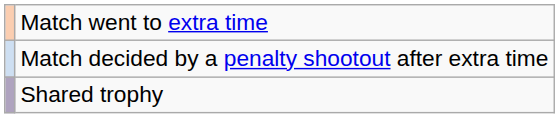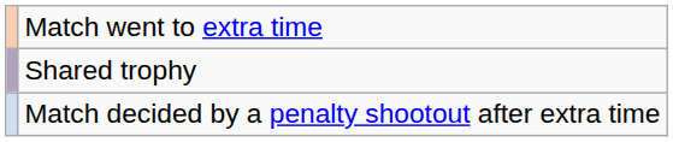 <table class="wikitable">
 <tr>
 <td style="background-color:#FBCEB1"></td>
 <td>Match went to <a href='#'>extra time</a></td>
 </tr>
 <tr>
+<td style="background-color:#afa3bf"></td>
+<td>Shared trophy</td>
+</tr>
+<tr>
 <td style="background-color:#cedff2"></td>
 <td>Match decided by a <a href='#'>penalty shootout</a> after extra time</td>
 </tr>
-<tr>
-<td style="background-color:#afa3bf"></td>
-<td>Shared trophy</td>
-</tr>
 </table>
